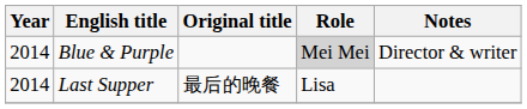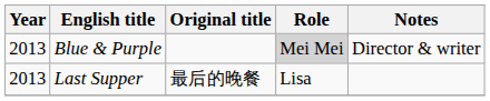 <table class="wikitable sortable">
 <tr>
 <th>Year</th>
 <th>English title</th>
 <th>Original title</th>
 <th>Role</th>
 <th class="unsortable">Notes</th>
 </tr>
 <tr>
-<td>2014</td>
+<td>2013</td>
 <td><em>Blue & Purple</em></td>
 <td></td>
 <td style="background: lightgrey;">Mei Mei</td>
 <td>Director & writer</td>
 </tr>
 <tr>
-<td>2014</td>
+<td>2013</td>
 <td><em>Last Supper</em></td>
 <td>最后的晚餐</td>
 <td>Lisa</td>
 <td></td>
 </tr>
 <tr>
 </tr>
 </table>
